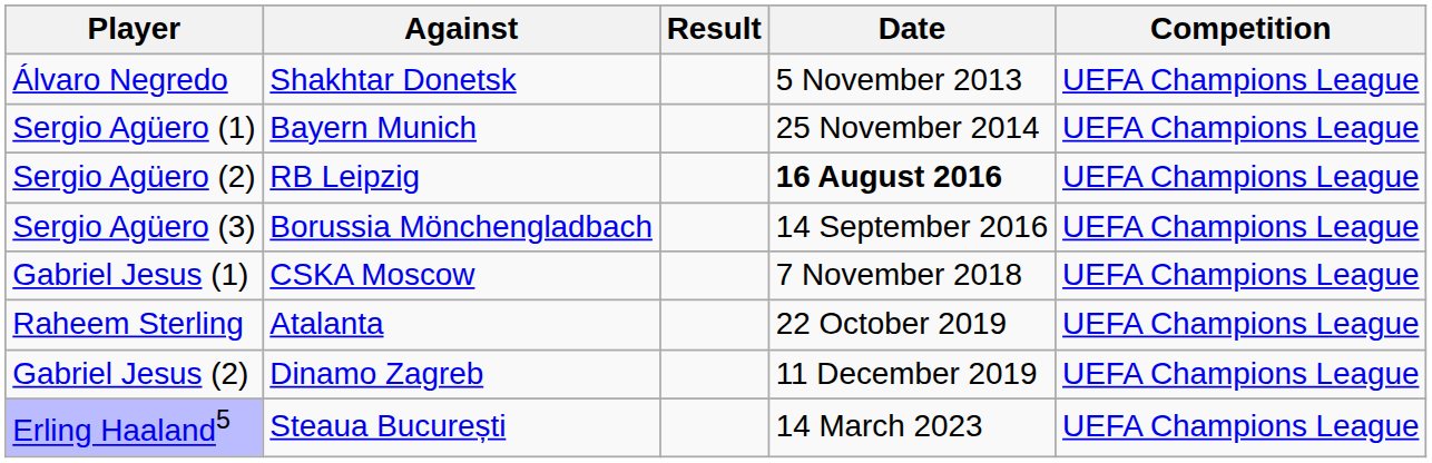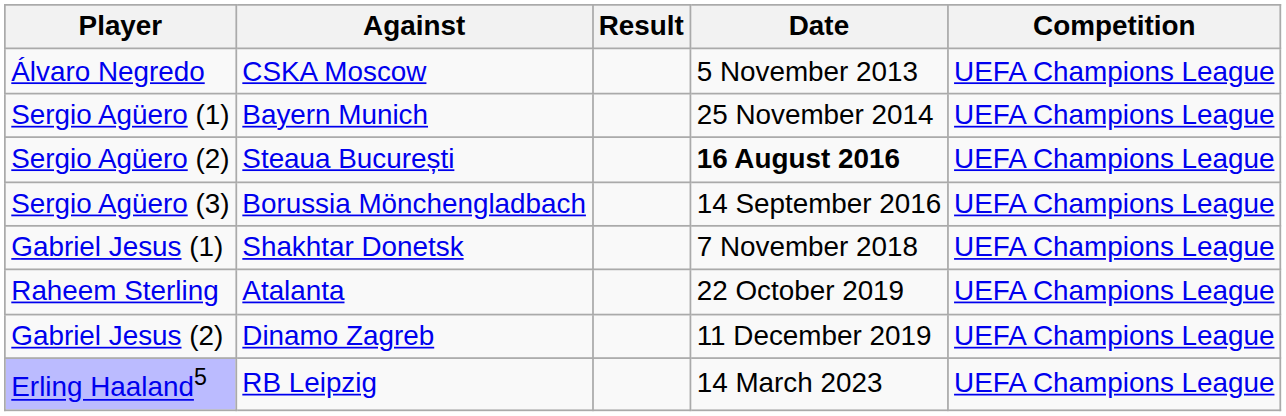 <table class="wikitable sortable">
 <tr>
 <th>Player</th>
 <th>Against</th>
 <th>Result</th>
 <th>Date</th>
 <th>Competition</th>
 </tr>
 <tr>
 <td> <a href='#'>Álvaro Negredo</a></td>
-<td> <a href='#'>Shakhtar Donetsk</a></td>
+<td> <a href='#'>CSKA Moscow</a></td>
 <td></td>
 <td>5 November 2013</td>
 <td><a href='#'>UEFA Champions League</a></td>
 </tr>
 <tr>
 <td> <a href='#'>Sergio Agüero</a> (1)</td>
 <td> <a href='#'>Bayern Munich</a></td>
 <td></td>
 <td>25 November 2014</td>
 <td><a href='#'>UEFA Champions League</a></td>
 </tr>
 <tr>
 <td> <a href='#'>Sergio Agüero</a> (2)</td>
-<td> <a href='#'>RB Leipzig</a></td>
+<td> <a href='#'>Steaua București</a></td>
 <td></td>
 <td><strong>16 August 2016</strong></td>
 <td><a href='#'>UEFA Champions League</a></td>
 </tr>
 <tr>
 <td> <a href='#'>Sergio Agüero</a> (3)</td>
 <td> <a href='#'>Borussia Mönchengladbach</a></td>
 <td></td>
 <td>14 September 2016</td>
 <td><a href='#'>UEFA Champions League</a></td>
 </tr>
 <tr>
 <td> <a href='#'>Gabriel Jesus</a> (1)</td>
-<td> <a href='#'>CSKA Moscow</a></td>
+<td> <a href='#'>Shakhtar Donetsk</a></td>
 <td></td>
 <td>7 November 2018</td>
 <td><a href='#'>UEFA Champions League</a></td>
 </tr>
 <tr>
 <td> <a href='#'>Raheem Sterling</a></td>
 <td> <a href='#'>Atalanta</a></td>
 <td></td>
 <td>22 October 2019</td>
 <td><a href='#'>UEFA Champions League</a></td>
 </tr>
 <tr>
 <td> <a href='#'>Gabriel Jesus</a> (2)</td>
 <td> <a href='#'>Dinamo Zagreb</a></td>
 <td></td>
 <td>11 December 2019</td>
 <td><a href='#'>UEFA Champions League</a></td>
 </tr>
 <tr>
 <td align="left" scope="row" style="background:#BBBBFF"> <a href='#'>Erling Haaland</a><sup>5</sup></td>
-<td> <a href='#'>Steaua București</a></td>
+<td> <a href='#'>RB Leipzig</a></td>
 <td></td>
 <td>14 March 2023</td>
 <td><a href='#'>UEFA Champions League</a></td>
 </tr>
 </table>
